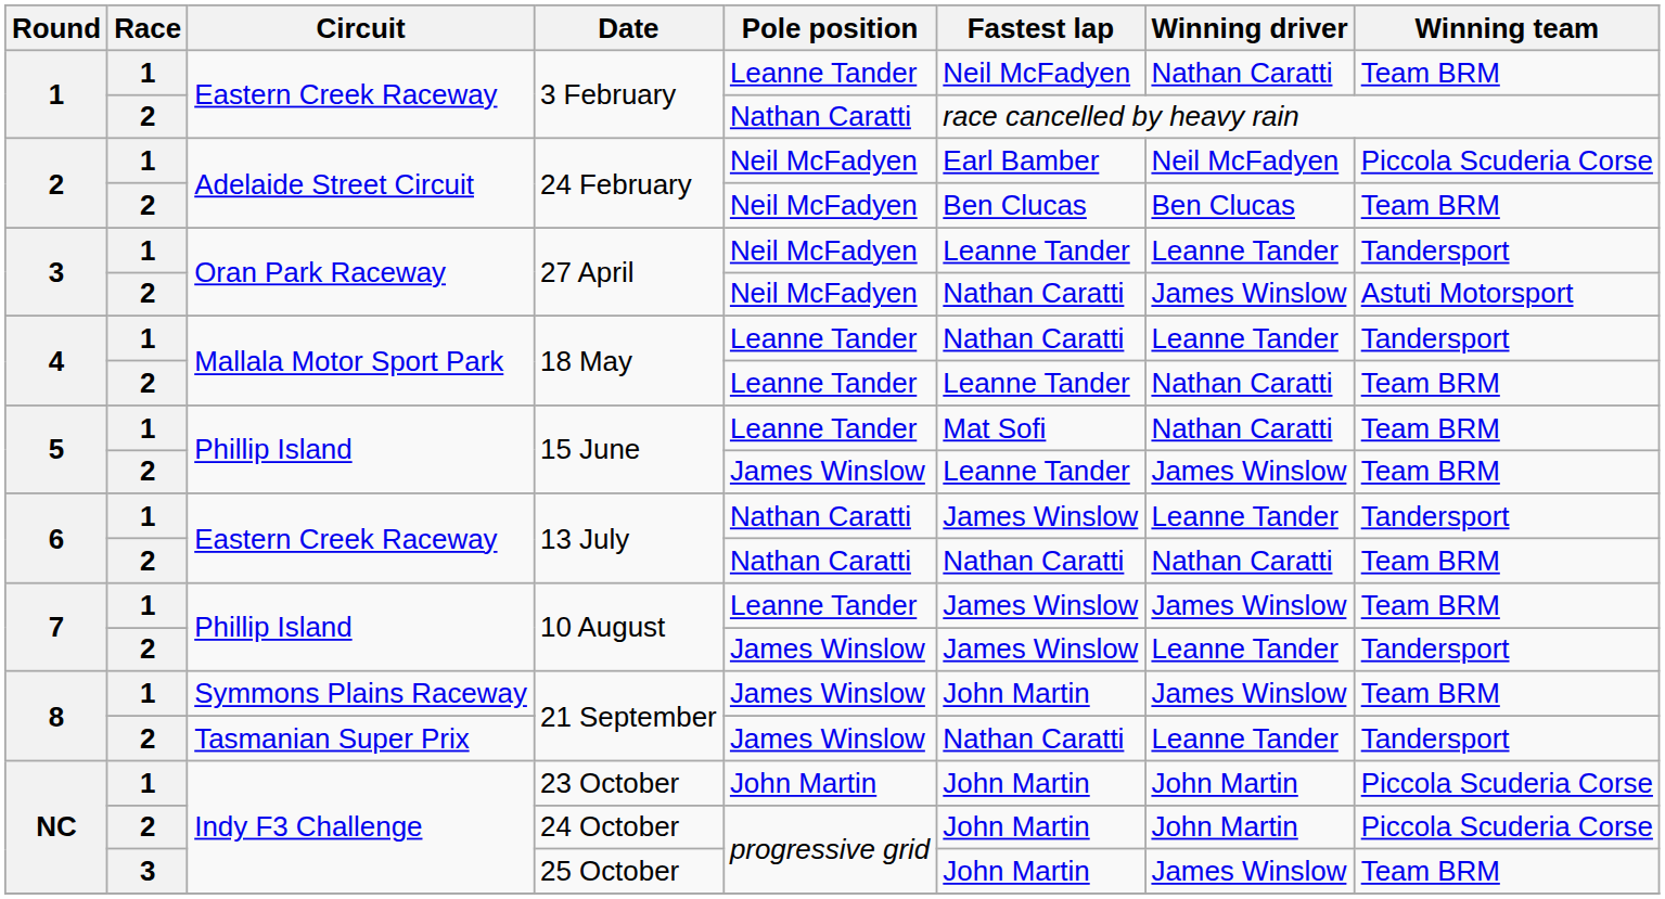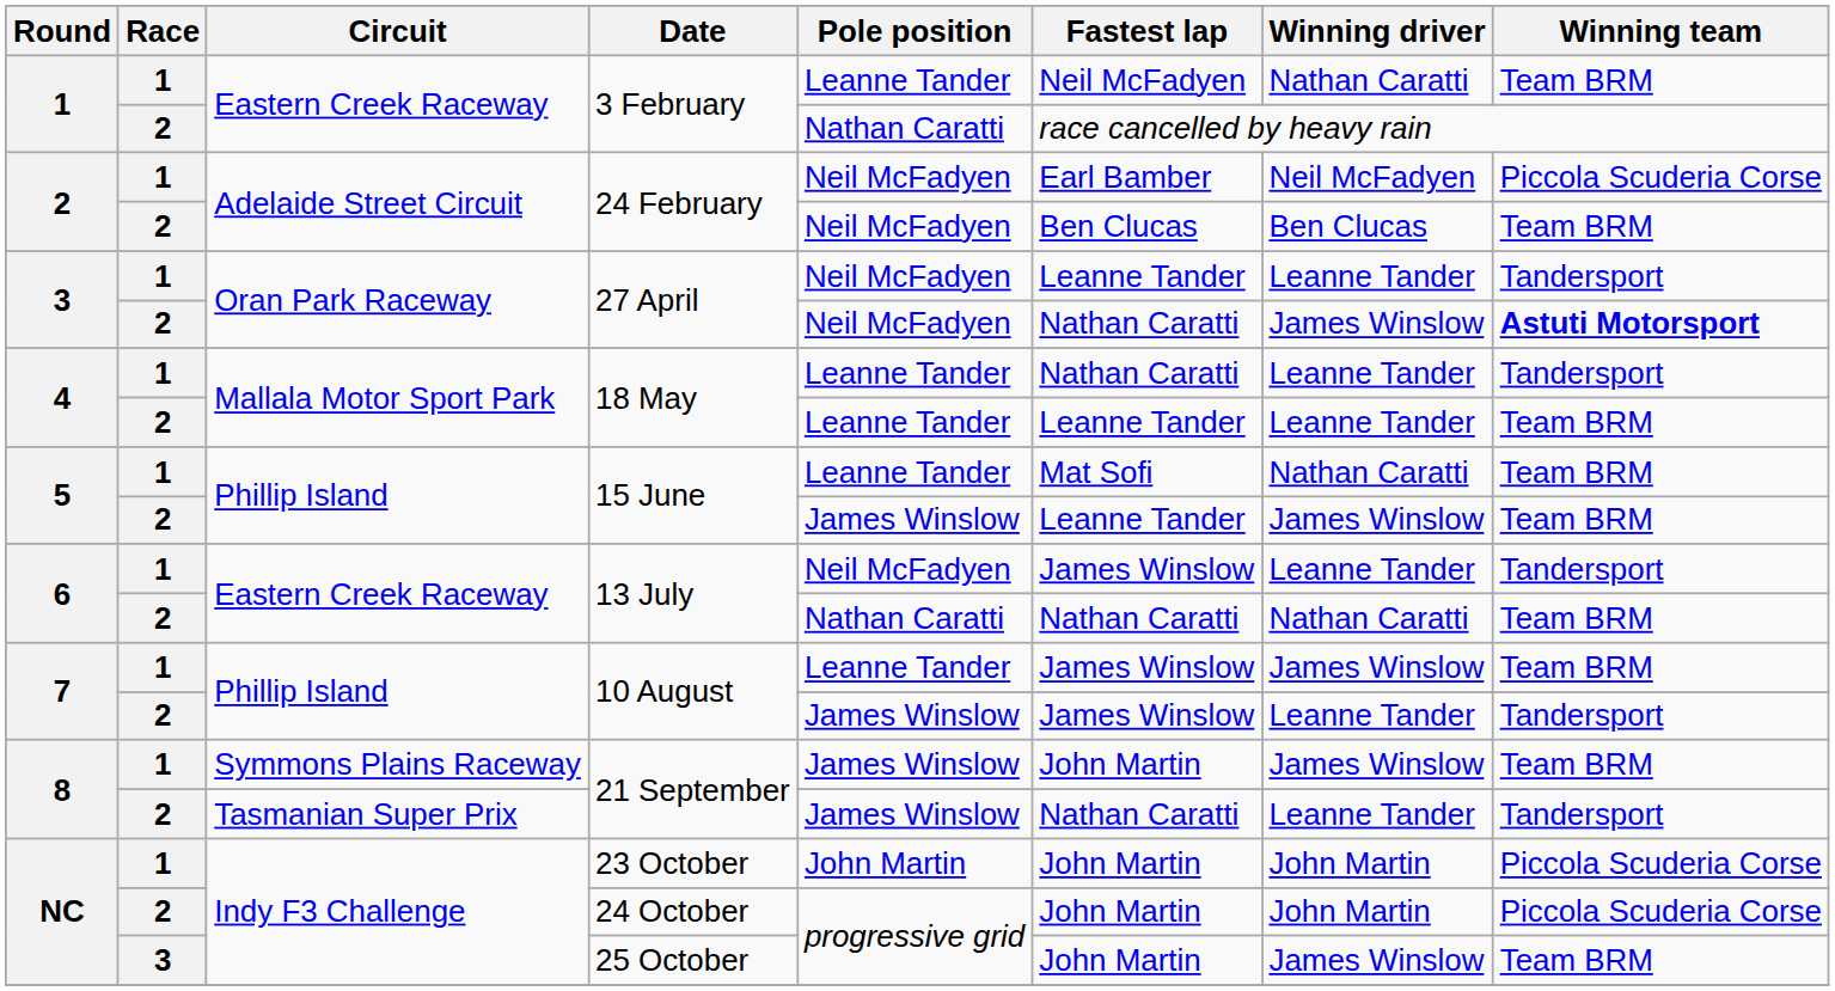 <table class="wikitable" style="font-size: 90%;">
 <tr>
 <th>Round</th>
 <th>Race</th>
 <th>Circuit</th>
 <th>Date</th>
 <th>Pole position</th>
 <th>Fastest lap</th>
 <th>Winning driver</th>
 <th>Winning team</th>
 </tr>
 <tr>
 <th rowspan=2>1</th>
 <th>1</th>
 <td rowspan=2> <a href='#'>Eastern Creek Raceway</a></td>
 <td rowspan=2>3 February</td>
 <td> <a href='#'>Leanne Tander</a></td>
 <td> <a href='#'>Neil McFadyen</a></td>
 <td> <a href='#'>Nathan Caratti</a></td>
 <td> <a href='#'>Team BRM</a></td>
 </tr>
 <tr>
 <th>2</th>
 <td> <a href='#'>Nathan Caratti</a></td>
 <td colspan=3><em>race cancelled by heavy rain</em></td>
 </tr>
 <tr>
 <th rowspan=2>2</th>
 <th>1</th>
 <td rowspan=2> <a href='#'>Adelaide Street Circuit</a></td>
 <td rowspan=2>24 February</td>
 <td> <a href='#'>Neil McFadyen</a></td>
 <td> <a href='#'>Earl Bamber</a></td>
 <td> <a href='#'>Neil McFadyen</a></td>
 <td> <a href='#'>Piccola Scuderia Corse</a></td>
 </tr>
 <tr>
 <th>2</th>
 <td> <a href='#'>Neil McFadyen</a></td>
 <td> <a href='#'>Ben Clucas</a></td>
 <td> <a href='#'>Ben Clucas</a></td>
 <td> <a href='#'>Team BRM</a></td>
 </tr>
 <tr>
 <th rowspan=2>3</th>
 <th>1</th>
 <td rowspan="2"> <a href='#'>Oran Park Raceway</a></td>
 <td rowspan="2">27 April</td>
 <td> <a href='#'>Neil McFadyen</a></td>
 <td> <a href='#'>Leanne Tander</a></td>
 <td> <a href='#'>Leanne Tander</a></td>
 <td> <a href='#'>Tandersport</a></td>
 </tr>
 <tr>
 <th>2</th>
 <td> <a href='#'>Neil McFadyen</a></td>
 <td> <a href='#'>Nathan Caratti</a></td>
 <td> <a href='#'>James Winslow</a></td>
-<td> <a href='#'>Astuti Motorsport</a></td>
+<td><strong> <a href='#'>Astuti Motorsport</a></strong></td>
 </tr>
 <tr>
 <th rowspan=2>4</th>
 <th>1</th>
 <td rowspan="2"> <a href='#'>Mallala Motor Sport Park</a></td>
 <td rowspan="2">18 May</td>
 <td> <a href='#'>Leanne Tander</a></td>
 <td> <a href='#'>Nathan Caratti</a></td>
 <td> <a href='#'>Leanne Tander</a></td>
 <td> <a href='#'>Tandersport</a></td>
 </tr>
 <tr>
 <th>2</th>
 <td> <a href='#'>Leanne Tander</a></td>
 <td> <a href='#'>Leanne Tander</a></td>
-<td> <a href='#'>Nathan Caratti</a></td>
+<td> <a href='#'>Leanne Tander</a></td>
 <td> <a href='#'>Team BRM</a></td>
 </tr>
 <tr>
 <th rowspan=2>5</th>
 <th>1</th>
 <td rowspan="2"> <a href='#'>Phillip Island</a></td>
 <td rowspan="2">15 June</td>
 <td> <a href='#'>Leanne Tander</a></td>
 <td> <a href='#'>Mat Sofi</a></td>
 <td> <a href='#'>Nathan Caratti</a></td>
 <td> <a href='#'>Team BRM</a></td>
 </tr>
 <tr>
 <th>2</th>
 <td> <a href='#'>James Winslow</a></td>
 <td> <a href='#'>Leanne Tander</a></td>
 <td> <a href='#'>James Winslow</a></td>
 <td> <a href='#'>Team BRM</a></td>
 </tr>
 <tr>
 <th rowspan=2>6</th>
 <th>1</th>
 <td rowspan="2"> <a href='#'>Eastern Creek Raceway</a></td>
 <td rowspan="2">13 July</td>
-<td> <a href='#'>Nathan Caratti</a></td>
+<td> <a href='#'>Neil McFadyen</a></td>
 <td> <a href='#'>James Winslow</a></td>
 <td> <a href='#'>Leanne Tander</a></td>
 <td> <a href='#'>Tandersport</a></td>
 </tr>
 <tr>
 <th>2</th>
 <td> <a href='#'>Nathan Caratti</a></td>
 <td> <a href='#'>Nathan Caratti</a></td>
 <td> <a href='#'>Nathan Caratti</a></td>
 <td> <a href='#'>Team BRM</a></td>
 </tr>
 <tr>
 <th rowspan=2>7</th>
 <th>1</th>
 <td rowspan="2"> <a href='#'>Phillip Island</a></td>
 <td rowspan="2">10 August</td>
 <td> <a href='#'>Leanne Tander</a></td>
 <td> <a href='#'>James Winslow</a></td>
 <td> <a href='#'>James Winslow</a></td>
 <td> <a href='#'>Team BRM</a></td>
 </tr>
 <tr>
 <th>2</th>
 <td> <a href='#'>James Winslow</a></td>
 <td> <a href='#'>James Winslow</a></td>
 <td> <a href='#'>Leanne Tander</a></td>
 <td> <a href='#'>Tandersport</a></td>
 </tr>
 <tr>
 <th rowspan=2>8</th>
 <th>1</th>
 <td> <a href='#'>Symmons Plains Raceway</a></td>
 <td rowspan="2">21 September</td>
 <td> <a href='#'>James Winslow</a></td>
 <td> <a href='#'>John Martin</a></td>
 <td> <a href='#'>James Winslow</a></td>
 <td> <a href='#'>Team BRM</a></td>
 </tr>
 <tr>
 <th>2</th>
 <td> <a href='#'>Tasmanian Super Prix</a></td>
 <td> <a href='#'>James Winslow</a></td>
 <td> <a href='#'>Nathan Caratti</a></td>
 <td> <a href='#'>Leanne Tander</a></td>
 <td> <a href='#'>Tandersport</a></td>
 </tr>
 <tr>
 <th rowspan=3>NC</th>
 <th>1</th>
 <td rowspan="3"> <a href='#'>Indy F3 Challenge</a></td>
 <td>23 October</td>
 <td> <a href='#'>John Martin</a></td>
 <td> <a href='#'>John Martin</a></td>
 <td> <a href='#'>John Martin</a></td>
 <td> <a href='#'>Piccola Scuderia Corse</a></td>
 </tr>
 <tr>
 <th>2</th>
 <td>24 October</td>
 <td rowspan=2><em>progressive grid</em></td>
 <td> <a href='#'>John Martin</a></td>
 <td> <a href='#'>John Martin</a></td>
 <td> <a href='#'>Piccola Scuderia Corse</a></td>
 </tr>
 <tr>
 <th>3</th>
 <td>25 October</td>
 <td> <a href='#'>John Martin</a></td>
 <td> <a href='#'>James Winslow</a></td>
 <td> <a href='#'>Team BRM</a></td>
 </tr>
 <tr>
 </tr>
 </table>
